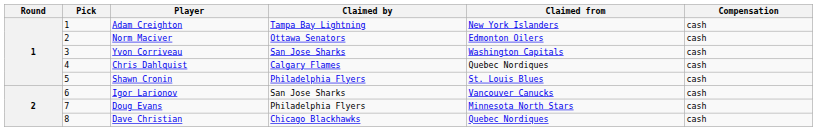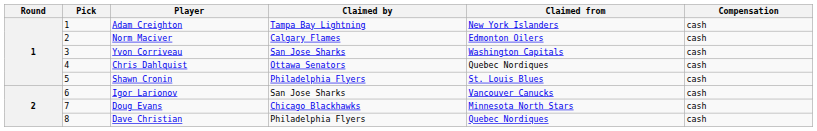 <table class="wikitable" style="width: 100%">
 <tr>
 <th scope="col">Round</th>
 <th scope="col">Pick</th>
 <th scope="col">Player</th>
 <th scope="col">Claimed by</th>
 <th scope="col">Claimed from</th>
 <th scope="col">Compensation</th>
 </tr>
 <tr>
 <th scope="row" rowspan="5">1</th>
 <td>1</td>
 <td><a href='#'>Adam Creighton</a></td>
 <td><a href='#'>Tampa Bay Lightning</a></td>
 <td><a href='#'>New York Islanders</a></td>
 <td>cash</td>
 </tr>
 <tr>
 <td>2</td>
 <td><a href='#'>Norm Maciver</a></td>
-<td><a href='#'>Ottawa Senators</a></td>
+<td><a href='#'>Calgary Flames</a></td>
 <td><a href='#'>Edmonton Oilers</a></td>
 <td>cash</td>
 </tr>
 <tr>
 <td>3</td>
 <td><a href='#'>Yvon Corriveau</a></td>
 <td><a href='#'>San Jose Sharks</a></td>
 <td><a href='#'>Washington Capitals</a></td>
 <td>cash</td>
 </tr>
 <tr>
 <td>4</td>
 <td><a href='#'>Chris Dahlquist</a></td>
-<td><a href='#'>Calgary Flames</a></td>
+<td><a href='#'>Ottawa Senators</a></td>
 <td>Quebec Nordiques</td>
 <td>cash</td>
 </tr>
 <tr>
 <td>5</td>
 <td><a href='#'>Shawn Cronin</a></td>
 <td><a href='#'>Philadelphia Flyers</a></td>
 <td><a href='#'>St. Louis Blues</a></td>
 <td>cash</td>
 </tr>
 <tr>
 <th scope="row" rowspan="3">2</th>
 <td>6</td>
 <td><a href='#'>Igor Larionov</a></td>
 <td>San Jose Sharks</td>
 <td><a href='#'>Vancouver Canucks</a></td>
 <td>cash</td>
 </tr>
 <tr>
 <td>7</td>
 <td><a href='#'>Doug Evans</a></td>
-<td>Philadelphia Flyers</td>
+<td><a href='#'>Chicago Blackhawks</a></td>
 <td><a href='#'>Minnesota North Stars</a></td>
 <td>cash</td>
 </tr>
 <tr>
 <td>8</td>
 <td><a href='#'>Dave Christian</a></td>
-<td><a href='#'>Chicago Blackhawks</a></td>
+<td>Philadelphia Flyers</td>
 <td><a href='#'>Quebec Nordiques</a></td>
 <td>cash</td>
 </tr>
 </table>
